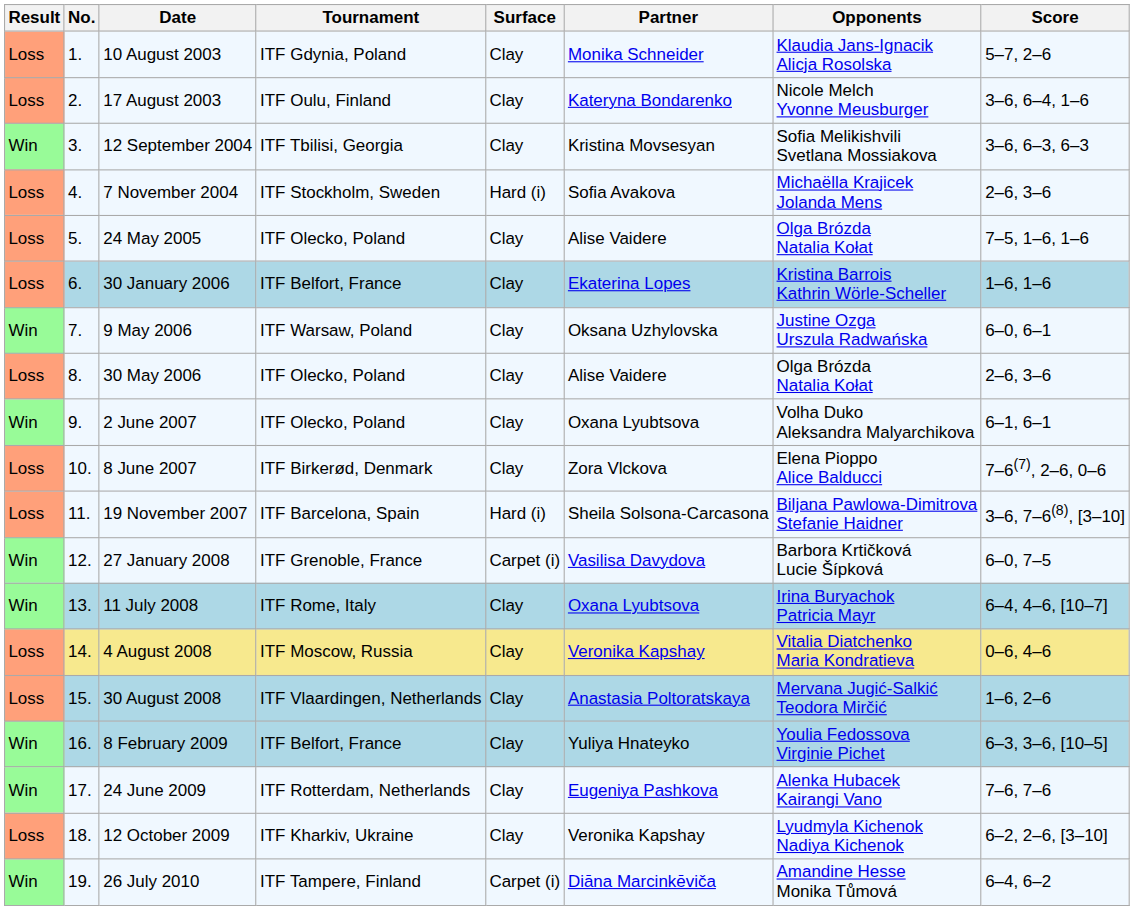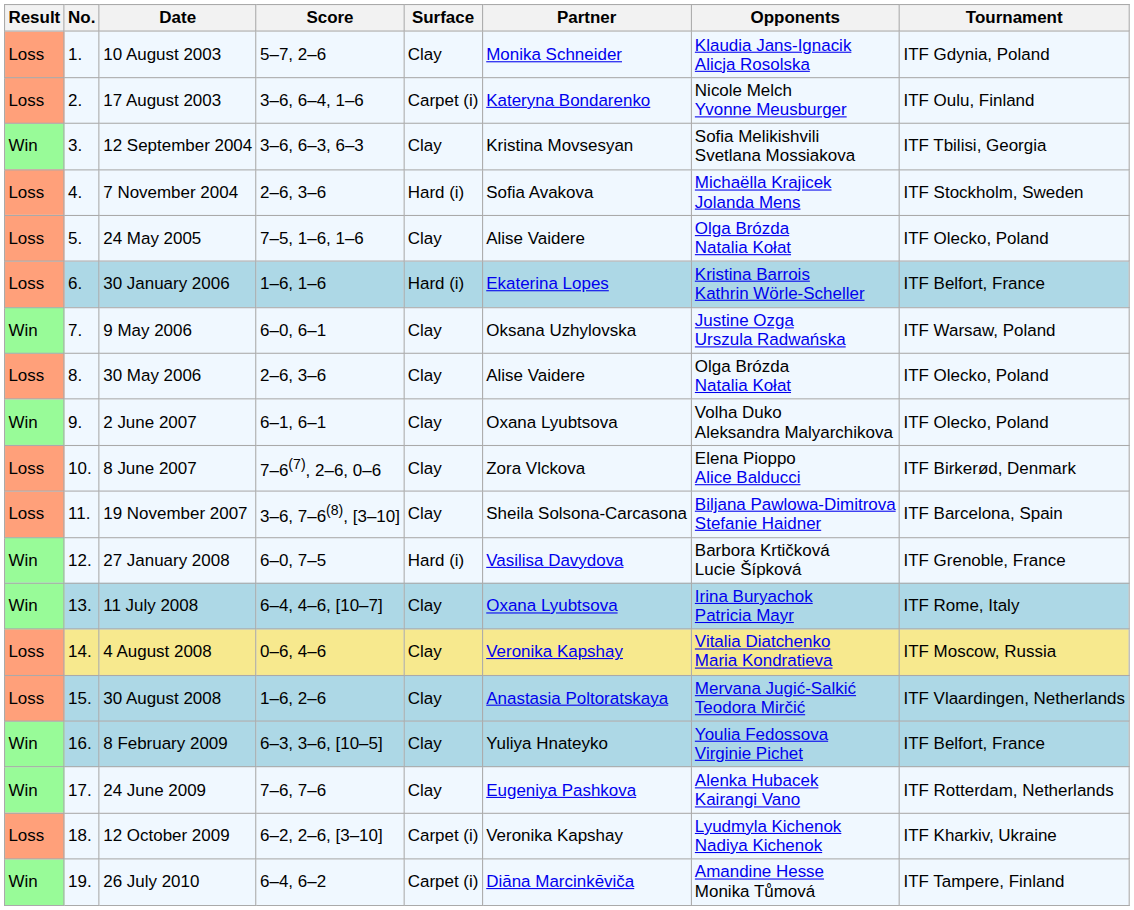 <table class="sortable wikitable">
 <tr>
 <th>Result</th>
 <th>No.</th>
 <th>Date</th>
-<th>Tournament</th>
+<th class="unsortable">Score</th>
 <th>Surface</th>
 <th>Partner</th>
 <th>Opponents</th>
-<th class="unsortable">Score</th>
+<th>Tournament</th>
 </tr>
 <tr style="background:#f0f8ff;">
 <td style="background:#ffa07a;">Loss</td>
 <td>1.</td>
 <td>10 August 2003</td>
-<td>ITF Gdynia, Poland</td>
+<td>5–7, 2–6</td>
 <td>Clay</td>
 <td> <a href='#'>Monika Schneider</a></td>
 <td> <a href='#'>Klaudia Jans-Ignacik</a> <br>  <a href='#'>Alicja Rosolska</a></td>
-<td>5–7, 2–6</td>
+<td>ITF Gdynia, Poland</td>
 </tr>
 <tr style="background:#f0f8ff;">
 <td style="background:#ffa07a;">Loss</td>
 <td>2.</td>
 <td>17 August 2003</td>
-<td>ITF Oulu, Finland</td>
-<td>Clay</td>
+<td>3–6, 6–4, 1–6</td>
+<td>Carpet (i)</td>
 <td> <a href='#'>Kateryna Bondarenko</a></td>
 <td> Nicole Melch <br>  <a href='#'>Yvonne Meusburger</a></td>
-<td>3–6, 6–4, 1–6</td>
+<td>ITF Oulu, Finland</td>
 </tr>
 <tr style="background:#f0f8ff;">
 <td style="background:#98fb98;">Win</td>
 <td>3.</td>
 <td>12 September 2004</td>
-<td>ITF Tbilisi, Georgia</td>
+<td>3–6, 6–3, 6–3</td>
 <td>Clay</td>
 <td> Kristina Movsesyan</td>
 <td> Sofia Melikishvili <br>  Svetlana Mossiakova</td>
-<td>3–6, 6–3, 6–3</td>
+<td>ITF Tbilisi, Georgia</td>
 </tr>
 <tr style="background:#f0f8ff;">
 <td style="background:#ffa07a;">Loss</td>
 <td>4.</td>
 <td>7 November 2004</td>
-<td>ITF Stockholm, Sweden</td>
+<td>2–6, 3–6</td>
 <td>Hard (i)</td>
 <td> Sofia Avakova</td>
 <td> <a href='#'>Michaëlla Krajicek</a> <br>  <a href='#'>Jolanda Mens</a></td>
-<td>2–6, 3–6</td>
+<td>ITF Stockholm, Sweden</td>
 </tr>
 <tr style="background:#f0f8ff;">
 <td style="background:#ffa07a;">Loss</td>
 <td>5.</td>
 <td>24 May 2005</td>
-<td>ITF Olecko, Poland</td>
+<td>7–5, 1–6, 1–6</td>
 <td>Clay</td>
 <td> Alise Vaidere</td>
 <td> <a href='#'>Olga Brózda</a> <br>  <a href='#'>Natalia Kołat</a></td>
-<td>7–5, 1–6, 1–6</td>
+<td>ITF Olecko, Poland</td>
 </tr>
 <tr style="background:lightblue;">
 <td style="background:#ffa07a;">Loss</td>
 <td>6.</td>
 <td>30 January 2006</td>
-<td>ITF Belfort, France</td>
-<td>Clay</td>
+<td>1–6, 1–6</td>
+<td>Hard (i)</td>
 <td> <a href='#'>Ekaterina Lopes</a></td>
 <td> <a href='#'>Kristina Barrois</a> <br>  <a href='#'>Kathrin Wörle-Scheller</a></td>
-<td>1–6, 1–6</td>
+<td>ITF Belfort, France</td>
 </tr>
 <tr style="background:#f0f8ff;">
 <td style="background:#98fb98;">Win</td>
 <td>7.</td>
 <td>9 May 2006</td>
-<td>ITF Warsaw, Poland</td>
+<td>6–0, 6–1</td>
 <td>Clay</td>
 <td> Oksana Uzhylovska</td>
 <td> <a href='#'>Justine Ozga</a> <br>  <a href='#'>Urszula Radwańska</a></td>
-<td>6–0, 6–1</td>
+<td>ITF Warsaw, Poland</td>
 </tr>
 <tr style="background:#f0f8ff;">
 <td style="background:#ffa07a;">Loss</td>
 <td>8.</td>
 <td>30 May 2006</td>
-<td>ITF Olecko, Poland</td>
+<td>2–6, 3–6</td>
 <td>Clay</td>
 <td> Alise Vaidere</td>
 <td> Olga Brózda <br>  <a href='#'>Natalia Kołat</a></td>
-<td>2–6, 3–6</td>
+<td>ITF Olecko, Poland</td>
 </tr>
 <tr style="background:#f0f8ff;">
 <td style="background:#98fb98;">Win</td>
 <td>9.</td>
 <td>2 June 2007</td>
-<td>ITF Olecko, Poland</td>
+<td>6–1, 6–1</td>
 <td>Clay</td>
 <td> Oxana Lyubtsova</td>
 <td> Volha Duko <br>  Aleksandra Malyarchikova</td>
-<td>6–1, 6–1</td>
+<td>ITF Olecko, Poland</td>
 </tr>
 <tr style="background:#f0f8ff;">
 <td style="background:#ffa07a;">Loss</td>
 <td>10.</td>
 <td>8 June 2007</td>
-<td>ITF Birkerød, Denmark</td>
+<td>7–6<sup>(7)</sup>, 2–6, 0–6</td>
 <td>Clay</td>
 <td> Zora Vlckova</td>
 <td> Elena Pioppo <br>  <a href='#'>Alice Balducci</a></td>
-<td>7–6<sup>(7)</sup>, 2–6, 0–6</td>
+<td>ITF Birkerød, Denmark</td>
 </tr>
 <tr style="background:#f0f8ff;">
 <td style="background:#ffa07a;">Loss</td>
 <td>11.</td>
 <td>19 November 2007</td>
-<td>ITF Barcelona, Spain</td>
-<td>Hard (i)</td>
+<td>3–6, 7–6<sup>(8)</sup>, [3–10]</td>
+<td>Clay</td>
 <td> Sheila Solsona-Carcasona</td>
 <td> <a href='#'>Biljana Pawlowa-Dimitrova</a> <br>  <a href='#'>Stefanie Haidner</a></td>
-<td>3–6, 7–6<sup>(8)</sup>, [3–10]</td>
+<td>ITF Barcelona, Spain</td>
 </tr>
 <tr style="background:#f0f8ff;">
 <td style="background:#98fb98;">Win</td>
 <td>12.</td>
 <td>27 January 2008</td>
-<td>ITF Grenoble, France</td>
-<td>Carpet (i)</td>
+<td>6–0, 7–5</td>
+<td>Hard (i)</td>
 <td> <a href='#'>Vasilisa Davydova</a></td>
 <td> Barbora Krtičková <br>  Lucie Šípková</td>
-<td>6–0, 7–5</td>
+<td>ITF Grenoble, France</td>
 </tr>
 <tr style="background:lightblue;">
 <td style="background:#98fb98;">Win</td>
 <td>13.</td>
 <td>11 July 2008</td>
-<td>ITF Rome, Italy</td>
+<td>6–4, 4–6, [10–7]</td>
 <td>Clay</td>
 <td> <a href='#'>Oxana Lyubtsova</a></td>
 <td> <a href='#'>Irina Buryachok</a> <br>  <a href='#'>Patricia Mayr</a></td>
-<td>6–4, 4–6, [10–7]</td>
+<td>ITF Rome, Italy</td>
 </tr>
 <tr style="background:#f7e98e;">
 <td style="background:#ffa07a;">Loss</td>
 <td>14.</td>
 <td>4 August 2008</td>
-<td>ITF Moscow, Russia</td>
+<td>0–6, 4–6</td>
 <td>Clay</td>
 <td> <a href='#'>Veronika Kapshay</a></td>
 <td> <a href='#'>Vitalia Diatchenko</a> <br>  <a href='#'>Maria Kondratieva</a></td>
-<td>0–6, 4–6</td>
+<td>ITF Moscow, Russia</td>
 </tr>
 <tr style="background:lightblue;">
 <td style="background:#ffa07a;">Loss</td>
 <td>15.</td>
 <td>30 August 2008</td>
-<td>ITF Vlaardingen, Netherlands</td>
+<td>1–6, 2–6</td>
 <td>Clay</td>
 <td> <a href='#'>Anastasia Poltoratskaya</a></td>
 <td> <a href='#'>Mervana Jugić-Salkić</a> <br>  <a href='#'>Teodora Mirčić</a></td>
-<td>1–6, 2–6</td>
+<td>ITF Vlaardingen, Netherlands</td>
 </tr>
 <tr style="background:lightblue;">
 <td style="background:#98fb98;">Win</td>
 <td>16.</td>
 <td>8 February 2009</td>
-<td>ITF Belfort, France</td>
+<td>6–3, 3–6, [10–5]</td>
 <td>Clay</td>
 <td> Yuliya Hnateyko</td>
 <td> <a href='#'>Youlia Fedossova</a> <br>  <a href='#'>Virginie Pichet</a></td>
-<td>6–3, 3–6, [10–5]</td>
+<td>ITF Belfort, France</td>
 </tr>
 <tr style="background:#f0f8ff;">
 <td style="background:#98fb98;">Win</td>
 <td>17.</td>
 <td>24 June 2009</td>
-<td>ITF Rotterdam, Netherlands</td>
+<td>7–6, 7–6</td>
 <td>Clay</td>
 <td> <a href='#'>Eugeniya Pashkova</a></td>
 <td> <a href='#'>Alenka Hubacek</a> <br>  <a href='#'>Kairangi Vano</a></td>
-<td>7–6, 7–6</td>
+<td>ITF Rotterdam, Netherlands</td>
 </tr>
 <tr style="background:#f0f8ff;">
 <td style="background:#ffa07a;">Loss</td>
 <td>18.</td>
 <td>12 October 2009</td>
-<td>ITF Kharkiv, Ukraine</td>
-<td>Clay</td>
+<td>6–2, 2–6, [3–10]</td>
+<td>Carpet (i)</td>
 <td> Veronika Kapshay</td>
 <td> <a href='#'>Lyudmyla Kichenok</a> <br>  <a href='#'>Nadiya Kichenok</a></td>
-<td>6–2, 2–6, [3–10]</td>
+<td>ITF Kharkiv, Ukraine</td>
 </tr>
 <tr style="background:#f0f8ff;">
 <td style="background:#98fb98;">Win</td>
 <td>19.</td>
 <td>26 July 2010</td>
-<td>ITF Tampere, Finland</td>
+<td>6–4, 6–2</td>
 <td>Carpet (i)</td>
 <td> <a href='#'>Diāna Marcinkēviča</a></td>
 <td> <a href='#'>Amandine Hesse</a> <br>  Monika Tůmová</td>
-<td>6–4, 6–2</td>
+<td>ITF Tampere, Finland</td>
 </tr>
 </table>
